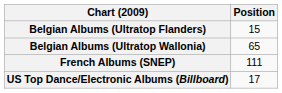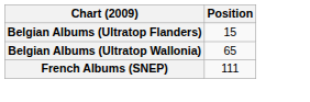 <table class="wikitable sortable plainrowheaders" style="text-align:center">
 <tr>
 <th scope="col">Chart (2009)</th>
 <th scope="col">Position</th>
 </tr>
 <tr>
 <th scope="row">Belgian Albums (Ultratop Flanders)</th>
 <td>15</td>
 </tr>
 <tr>
 <th scope="row">Belgian Albums (Ultratop Wallonia)</th>
 <td>65</td>
 </tr>
 <tr>
 <th scope="row">French Albums (SNEP)</th>
 <td>111</td>
 </tr>
-<tr>
-<th scope="row">US Top Dance/Electronic Albums (<em>Billboard</em>)</th>
-<td>17</td>
-</tr>
 </table>
